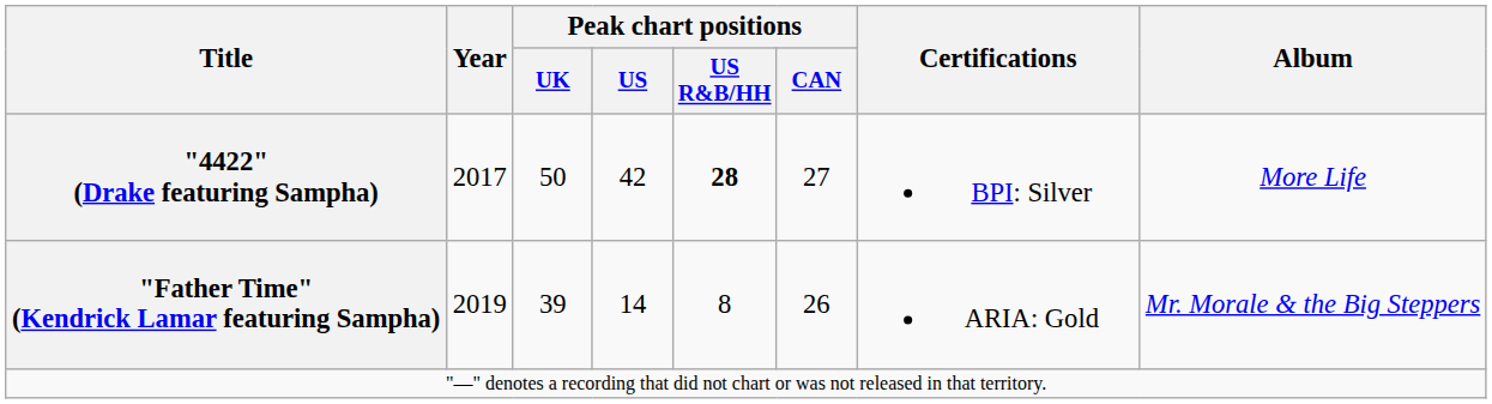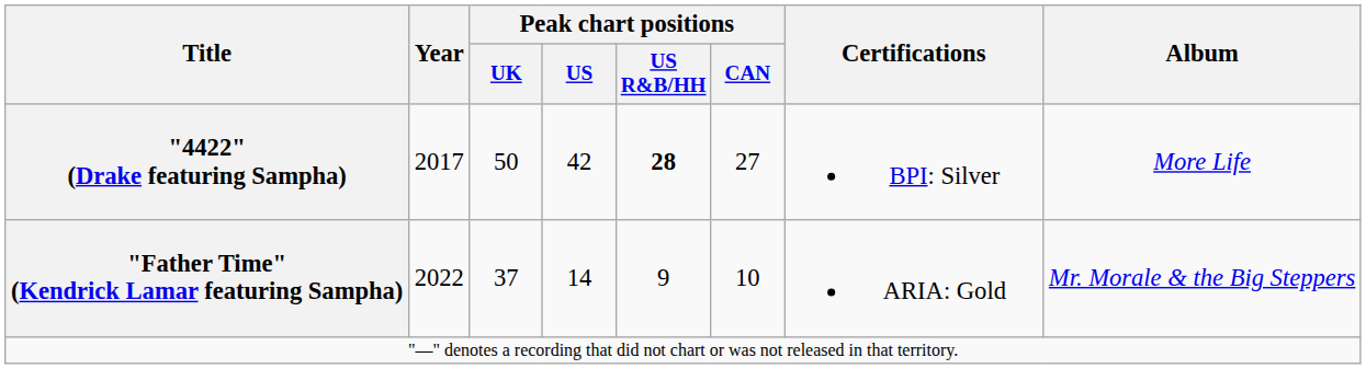 <table class="wikitable plainrowheaders" style="text-align:center;">
 <tr>
 <th rowspan="2" scope="col">Title</th>
 <th rowspan="2" scope="col">Year</th>
 <th colspan="4" scope="col">Peak chart positions</th>
 <th rowspan="2" scope="col" style="width:10em;">Certifications</th>
 <th rowspan="2" scope="col">Album</th>
 </tr>
 <tr>
 <th scope="col" style="width:3em;font-size:85%;"><a href='#'>UK</a><br></th>
 <th scope="col" style="width:3em;font-size:85%;"><a href='#'>US</a></th>
 <th scope="col" style="width:3em;font-size:85%;"><a href='#'>US<br>R&B/HH</a></th>
 <th scope="col" style="width:3em;font-size:85%;"><a href='#'>CAN</a></th>
 </tr>
 <tr>
 <th scope="row">"4422"<br><span>(<a href='#'>Drake</a> featuring Sampha)</span></th>
 <td>2017</td>
 <td>50</td>
 <td>42</td>
 <td><strong>28</strong></td>
 <td>27</td>
 <td><br><ul><li><a href='#'>BPI</a>: Silver</li></ul></td>
 <td><em><a href='#'>More Life</a></em></td>
 </tr>
 <tr>
 <th scope="row">"Father Time"<br><span>(<a href='#'>Kendrick Lamar</a> featuring Sampha)</span></th>
-<td>2019</td>
-<td>39</td>
+<td>2022</td>
+<td>37</td>
 <td>14</td>
-<td>8</td>
-<td>26</td>
+<td>9</td>
+<td>10</td>
 <td><br><ul><li>ARIA: Gold</li></ul></td>
 <td><em><a href='#'>Mr. Morale & the Big Steppers</a></em></td>
 </tr>
 <tr>
 <td colspan="18" style="font-size:8.5pt">"—" denotes a recording that did not chart or was not released in that territory.</td>
 </tr>
 </table>
